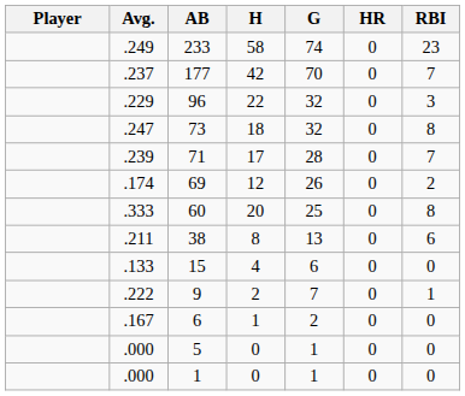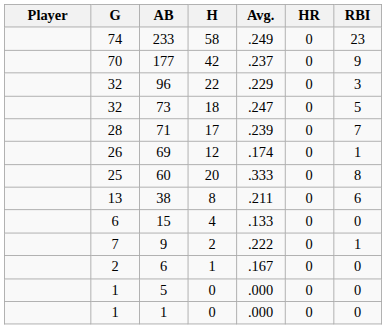 <table class="wikitable sortable">
 <tr>
 <th bgcolor="#DDDDFF" width="16%">Player</th>
-<th bgcolor="#DDDDFF" width="9%">Avg.</th>
+<th bgcolor="#DDDDFF" width="9%">G</th>
 <th bgcolor="#DDDDFF" width="9%">AB</th>
 <th bgcolor="#DDDDFF" width="9%">H</th>
-<th bgcolor="#DDDDFF" width="9%">G</th>
+<th bgcolor="#DDDDFF" width="9%">Avg.</th>
 <th bgcolor="#DDDDFF" width="9%">HR</th>
 <th bgcolor="#DDDDFF" width="9%">RBI</th>
 </tr>
 <tr align="center">
 <td></td>
-<td>.249</td>
+<td>74</td>
 <td>233</td>
 <td>58</td>
-<td>74</td>
+<td>.249</td>
 <td>0</td>
 <td>23</td>
 </tr>
 <tr align="center">
 <td></td>
-<td>.237</td>
+<td>70</td>
 <td>177</td>
 <td>42</td>
-<td>70</td>
+<td>.237</td>
+<td>0</td>
+<td>9</td>
+</tr>
+<tr align="center">
+<td></td>
+<td>32</td>
+<td>96</td>
+<td>22</td>
+<td>.229</td>
+<td>0</td>
+<td>3</td>
+</tr>
+<tr align="center">
+<td></td>
+<td>32</td>
+<td>73</td>
+<td>18</td>
+<td>.247</td>
+<td>0</td>
+<td>5</td>
+</tr>
+<tr align="center">
+<td></td>
+<td>28</td>
+<td>71</td>
+<td>17</td>
+<td>.239</td>
 <td>0</td>
 <td>7</td>
 </tr>
 <tr align="center">
 <td></td>
-<td>.229</td>
-<td>96</td>
-<td>22</td>
-<td>32</td>
+<td>26</td>
+<td>69</td>
+<td>12</td>
+<td>.174</td>
 <td>0</td>
-<td>3</td>
+<td>1</td>
 </tr>
 <tr align="center">
 <td></td>
-<td>.247</td>
-<td>73</td>
-<td>18</td>
-<td>32</td>
+<td>25</td>
+<td>60</td>
+<td>20</td>
+<td>.333</td>
 <td>0</td>
 <td>8</td>
 </tr>
 <tr align="center">
 <td></td>
-<td>.239</td>
-<td>71</td>
-<td>17</td>
-<td>28</td>
-<td>0</td>
-<td>7</td>
-</tr>
-<tr align="center">
-<td></td>
-<td>.174</td>
-<td>69</td>
-<td>12</td>
-<td>26</td>
-<td>0</td>
-<td>2</td>
-</tr>
-<tr align="center">
-<td></td>
-<td>.333</td>
-<td>60</td>
-<td>20</td>
-<td>25</td>
-<td>0</td>
-<td>8</td>
-</tr>
-<tr align="center">
-<td></td>
-<td>.211</td>
+<td>13</td>
 <td>38</td>
 <td>8</td>
-<td>13</td>
+<td>.211</td>
 <td>0</td>
 <td>6</td>
 </tr>
 <tr align="center">
 <td></td>
-<td>.133</td>
+<td>6</td>
 <td>15</td>
 <td>4</td>
-<td>6</td>
+<td>.133</td>
 <td>0</td>
 <td>0</td>
 </tr>
 <tr align="center">
 <td></td>
-<td>.222</td>
+<td>7</td>
 <td>9</td>
 <td>2</td>
-<td>7</td>
+<td>.222</td>
 <td>0</td>
 <td>1</td>
 </tr>
 <tr align="center">
 <td></td>
-<td>.167</td>
+<td>2</td>
 <td>6</td>
 <td>1</td>
-<td>2</td>
+<td>.167</td>
 <td>0</td>
 <td>0</td>
 </tr>
 <tr align="center">
 <td></td>
-<td>.000</td>
+<td>1</td>
 <td>5</td>
 <td>0</td>
-<td>1</td>
+<td>.000</td>
 <td>0</td>
 <td>0</td>
 </tr>
 <tr align="center">
 <td></td>
-<td>.000</td>
+<td>1</td>
 <td>1</td>
 <td>0</td>
-<td>1</td>
+<td>.000</td>
 <td>0</td>
 <td>0</td>
 </tr>
 </table>
